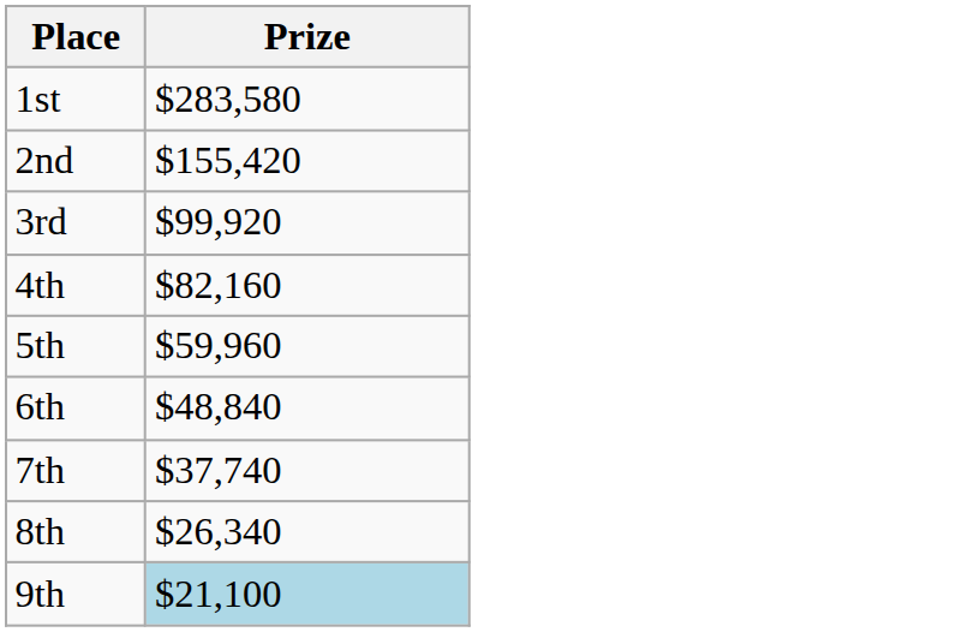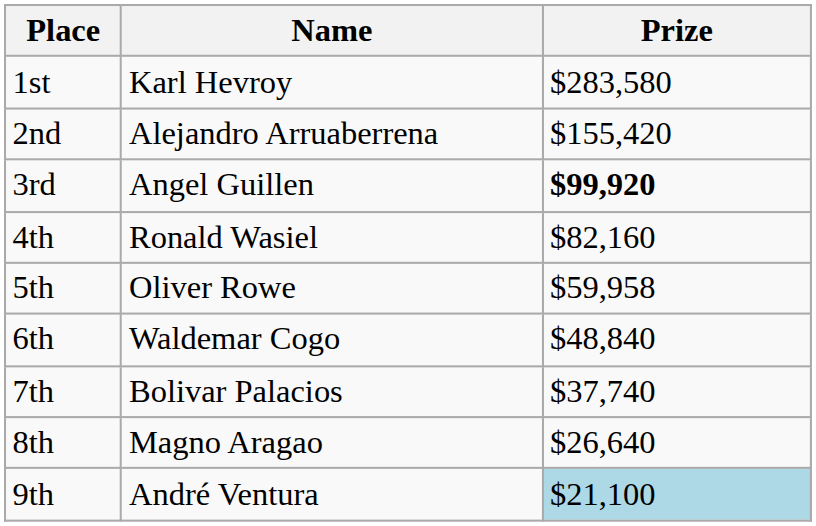 <table class="wikitable">
 <tr>
 <th width="50">Place</th>
+<th width="200">Name</th>
 <th width="125">Prize</th>
 </tr>
 <tr>
 <td>1st</td>
+<td> Karl  Hevroy</td>
 <td>$283,580</td>
 </tr>
 <tr>
 <td>2nd</td>
+<td> Alejandro  Arruaberrena</td>
 <td>$155,420</td>
 </tr>
 <tr>
 <td>3rd</td>
-<td>$99,920</td>
+<td> Angel  Guillen</td>
+<td><strong>$99,920</strong></td>
 </tr>
 <tr>
 <td>4th</td>
+<td> Ronald  Wasiel</td>
 <td>$82,160</td>
 </tr>
 <tr>
 <td>5th</td>
-<td>$59,960</td>
+<td> Oliver  Rowe</td>
+<td>$59,958</td>
 </tr>
 <tr>
 <td>6th</td>
+<td> Waldemar  Cogo</td>
 <td>$48,840</td>
 </tr>
 <tr>
 <td>7th</td>
+<td> Bolivar  Palacios</td>
 <td>$37,740</td>
 </tr>
 <tr>
 <td>8th</td>
-<td>$26,340</td>
+<td> Magno  Aragao</td>
+<td>$26,640</td>
 </tr>
 <tr>
 <td>9th</td>
+<td> André  Ventura</td>
 <td style="background: lightblue;">$21,100</td>
 </tr>
 </table>
